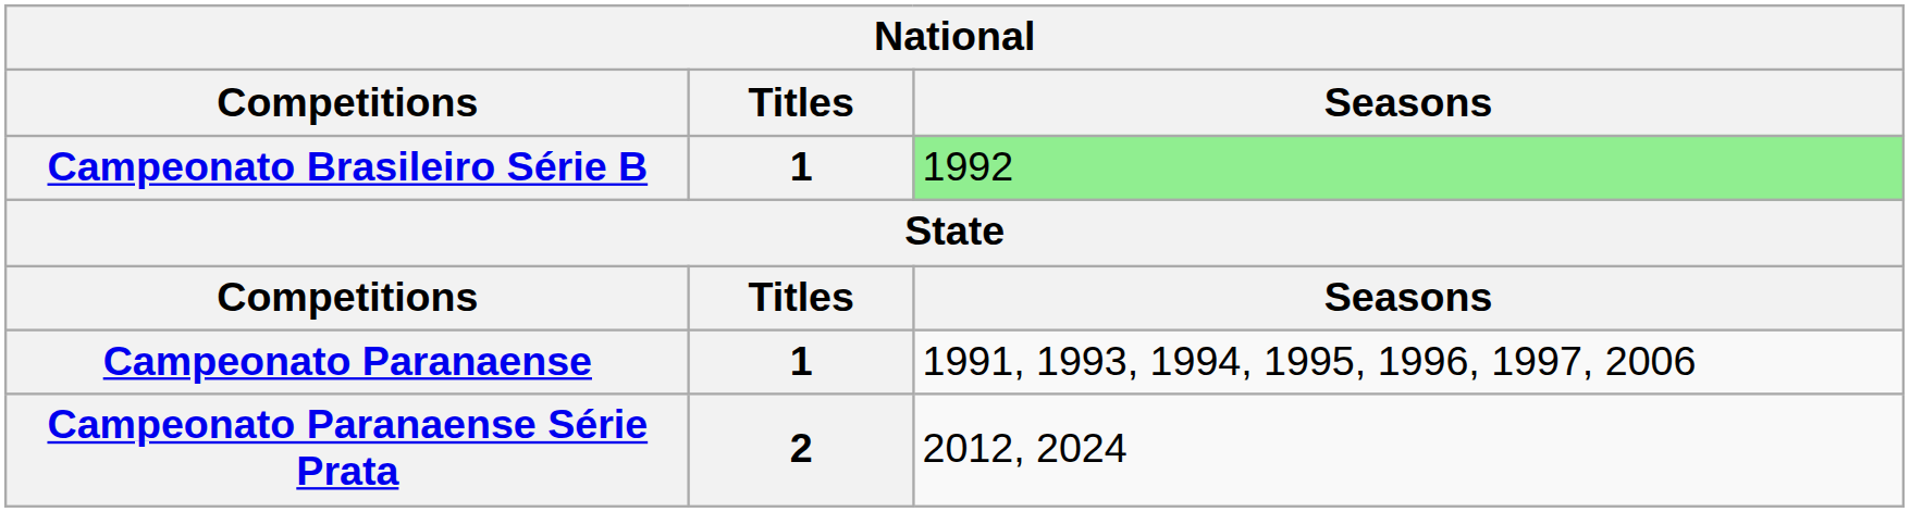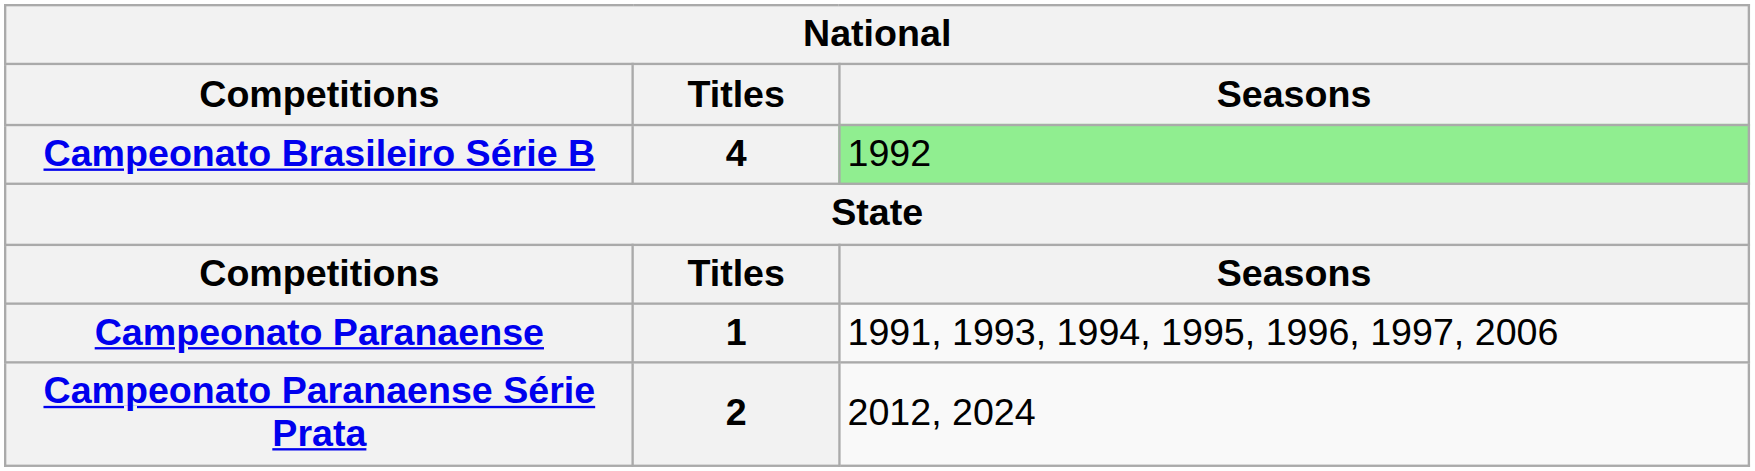 <table class="wikitable">
 <tr>
 <th colspan="3">National</th>
 </tr>
 <tr>
 <th>Competitions</th>
 <th>Titles</th>
 <th>Seasons</th>
 </tr>
 <tr>
 <th><a href='#'>Campeonato Brasileiro Série B</a></th>
-<th>1</th>
+<th>4</th>
 <td style="background: lightgreen;">1992</td>
 </tr>
 <tr>
 <th colspan="3">State</th>
 </tr>
 <tr>
 <th style="width:260px">Competitions</th>
 <th style="width:80px">Titles</th>
 <th style="width:380px">Seasons</th>
 </tr>
 <tr>
 <th><a href='#'>Campeonato Paranaense</a></th>
 <th><strong>1</strong></th>
 <td>1991, 1993, 1994, 1995, 1996, 1997, 2006</td>
 </tr>
 <tr>
 <th><a href='#'>Campeonato Paranaense Série Prata</a></th>
 <th>2</th>
 <td>2012, 2024</td>
 </tr>
 </table>
